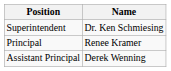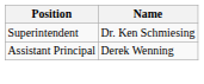 <table class="wikitable">
 <tr>
 <th>Position</th>
 <th>Name</th>
 </tr>
 <tr>
 <td>Superintendent</td>
 <td>Dr. Ken Schmiesing</td>
 </tr>
 <tr>
-<td>Principal</td>
-<td>Renee Kramer</td>
-</tr>
-<tr>
 <td>Assistant Principal</td>
 <td>Derek Wenning</td>
 </tr>
 </table>
